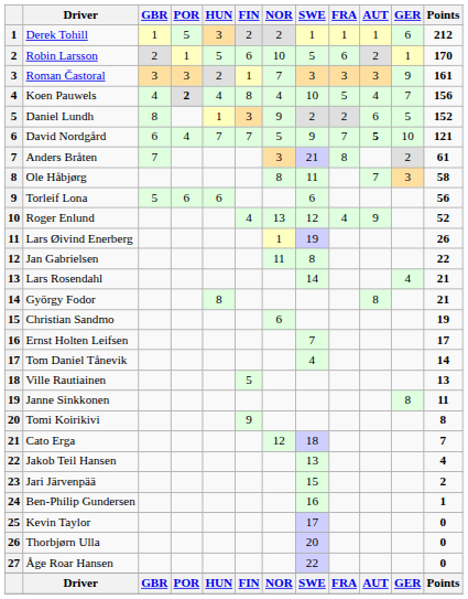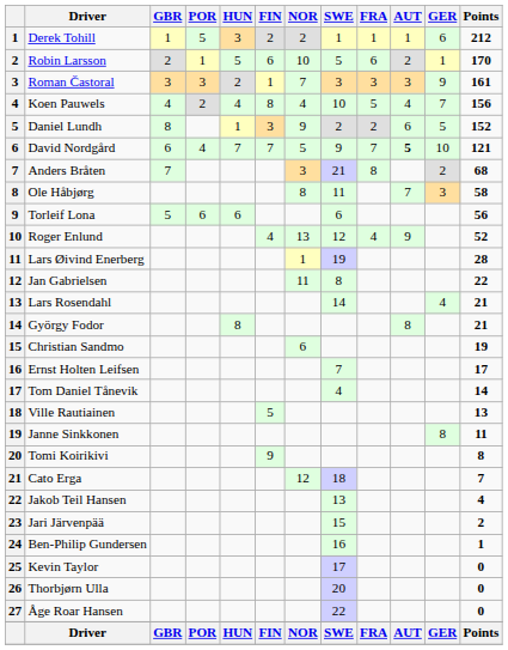 <table class="wikitable" style="font-size: 85%; text-align: center;">
 <tr valign="top">
 <th valign="middle"></th>
 <th valign="middle">Driver</th>
 <th><a href='#'>GBR</a> <br></th>
 <th><a href='#'>POR</a> <br></th>
 <th><a href='#'>HUN</a> <br></th>
 <th><a href='#'>FIN</a> <br></th>
 <th><a href='#'>NOR</a> <br></th>
 <th><a href='#'>SWE</a> <br></th>
 <th><a href='#'>FRA</a> <br></th>
 <th><a href='#'>AUT</a> <br></th>
 <th><a href='#'>GER</a> <br></th>
 <th valign="middle">Points</th>
 </tr>
 <tr>
 <th>1</th>
 <td align=left> <a href='#'>Derek Tohill</a></td>
 <td style="background:#FFFFBF;">1</td>
 <td style="background:#DFFFDF;">5</td>
 <td style="background:#ffdf9f;">3</td>
 <td style="background:#DFDFDF;">2</td>
 <td style="background:#DFDFDF;">2</td>
 <td style="background:#FFFFBF;">1</td>
 <td style="background:#FFFFBF;">1</td>
 <td style="background:#FFFFBF;">1</td>
 <td style="background:#DFFFDF;">6</td>
 <td><strong>212</strong></td>
 </tr>
 <tr>
 <th>2</th>
 <td align=left> <a href='#'>Robin Larsson</a></td>
 <td style="background:#DFDFDF;">2</td>
 <td style="background:#FFFFBF;">1</td>
 <td style="background:#DFFFDF;">5</td>
 <td style="background:#DFFFDF;">6</td>
 <td style="background:#DFFFDF;">10</td>
 <td style="background:#DFFFDF;">5</td>
 <td style="background:#DFFFDF;">6</td>
 <td style="background:#DFDFDF;">2</td>
 <td style="background:#FFFFBF;">1</td>
 <td><strong>170</strong></td>
 </tr>
 <tr>
 <th>3</th>
 <td align=left> <a href='#'>Roman Častoral</a></td>
 <td style="background:#ffdf9f;">3</td>
 <td style="background:#ffdf9f;">3</td>
 <td style="background:#DFDFDF;">2</td>
 <td style="background:#FFFFBF;">1</td>
 <td style="background:#DFFFDF;">7</td>
 <td style="background:#ffdf9f;">3</td>
 <td style="background:#ffdf9f;">3</td>
 <td style="background:#ffdf9f;">3</td>
 <td style="background:#DFFFDF;">9</td>
 <td><strong>161</strong></td>
 </tr>
 <tr>
 <th>4</th>
 <td align=left> Koen Pauwels</td>
 <td style="background:#DFFFDF;">4</td>
-<td style="background:#DFDFDF;"><strong>2</strong></td>
+<td style="background:#DFDFDF;">2</td>
 <td style="background:#DFFFDF;">4</td>
 <td style="background:#DFFFDF;">8</td>
 <td style="background:#DFFFDF;">4</td>
 <td style="background:#DFFFDF;">10</td>
 <td style="background:#DFFFDF;">5</td>
 <td style="background:#DFFFDF;">4</td>
 <td style="background:#DFFFDF;">7</td>
 <td><strong>156</strong></td>
 </tr>
 <tr>
 <th>5</th>
 <td align=left> Daniel Lundh</td>
 <td style="background:#DFFFDF;">8</td>
 <td></td>
 <td style="background:#FFFFBF;">1</td>
 <td style="background:#ffdf9f;">3</td>
 <td style="background:#DFFFDF;">9</td>
 <td style="background:#DFDFDF;">2</td>
 <td style="background:#DFDFDF;">2</td>
 <td style="background:#DFFFDF;">6</td>
 <td style="background:#DFFFDF;">5</td>
 <td><strong>152</strong></td>
 </tr>
 <tr>
 <th>6</th>
 <td align=left> David Nordgård</td>
 <td style="background:#DFFFDF;">6</td>
 <td style="background:#DFFFDF;">4</td>
 <td style="background:#DFFFDF;">7</td>
 <td style="background:#DFFFDF;">7</td>
 <td style="background:#DFFFDF;">5</td>
 <td style="background:#DFFFDF;">9</td>
 <td style="background:#DFFFDF;">7</td>
 <td style="background:#DFFFDF;"><strong>5</strong></td>
 <td style="background:#DFFFDF;">10</td>
 <td><strong>121</strong></td>
 </tr>
 <tr>
 <th>7</th>
 <td align=left> Anders Bråten</td>
 <td style="background:#DFFFDF;">7</td>
 <td></td>
 <td></td>
 <td></td>
 <td style="background:#ffdf9f;">3</td>
 <td style="background:#CFCFFF;">21</td>
 <td style="background:#DFFFDF;">8</td>
 <td></td>
 <td style="background:#DFDFDF;">2</td>
-<td><strong>61</strong></td>
+<td><strong>68</strong></td>
 </tr>
 <tr>
 <th>8</th>
 <td align=left> Ole Håbjørg</td>
 <td></td>
 <td></td>
 <td></td>
 <td></td>
 <td style="background:#DFFFDF;">8</td>
 <td style="background:#DFFFDF;">11</td>
 <td></td>
 <td style="background:#DFFFDF;">7</td>
 <td style="background:#ffdf9f;">3</td>
 <td><strong>58</strong></td>
 </tr>
 <tr>
 <th>9</th>
 <td align=left> Torleif Lona</td>
 <td style="background:#DFFFDF;">5</td>
 <td style="background:#DFFFDF;">6</td>
 <td style="background:#DFFFDF;">6</td>
 <td></td>
 <td></td>
 <td style="background:#DFFFDF;">6</td>
 <td></td>
 <td></td>
 <td></td>
 <td><strong>56</strong></td>
 </tr>
 <tr>
 <th>10</th>
 <td align=left> Roger Enlund</td>
 <td></td>
 <td></td>
 <td></td>
 <td style="background:#DFFFDF;">4</td>
 <td style="background:#DFFFDF;">13</td>
 <td style="background:#DFFFDF;">12</td>
 <td style="background:#DFFFDF;">4</td>
 <td style="background:#DFFFDF;">9</td>
 <td></td>
 <td><strong>52</strong></td>
 </tr>
 <tr>
 <th>11</th>
 <td align=left> Lars Øivind Enerberg</td>
 <td></td>
 <td></td>
 <td></td>
 <td></td>
 <td style="background:#FFFFBF;">1</td>
 <td style="background:#CFCFFF;">19</td>
 <td></td>
 <td></td>
 <td></td>
-<td><strong>26</strong></td>
+<td><strong>28</strong></td>
 </tr>
 <tr>
 <th>12</th>
 <td align=left> Jan Gabrielsen</td>
 <td></td>
 <td></td>
 <td></td>
 <td></td>
 <td style="background:#DFFFDF;">11</td>
 <td style="background:#DFFFDF;">8</td>
 <td></td>
 <td></td>
 <td></td>
 <td><strong>22</strong></td>
 </tr>
 <tr>
 <th>13</th>
 <td align=left> Lars Rosendahl</td>
 <td></td>
 <td></td>
 <td></td>
 <td></td>
 <td></td>
 <td style="background:#DFFFDF;">14</td>
 <td></td>
 <td></td>
 <td style="background:#DFFFDF;">4</td>
 <td><strong>21</strong></td>
 </tr>
 <tr>
 <th>14</th>
 <td align=left> Gyӧrgy Fodor</td>
 <td></td>
 <td></td>
 <td style="background:#DFFFDF;">8</td>
 <td></td>
 <td></td>
 <td></td>
 <td></td>
 <td style="background:#DFFFDF;">8</td>
 <td></td>
 <td><strong>21</strong></td>
 </tr>
 <tr>
 <th>15</th>
 <td align=left> Christian Sandmo</td>
 <td></td>
 <td></td>
 <td></td>
 <td></td>
 <td style="background:#DFFFDF;">6</td>
 <td></td>
 <td></td>
 <td></td>
 <td></td>
 <td><strong>19</strong></td>
 </tr>
 <tr>
 <th>16</th>
 <td align=left> Ernst Holten Leifsen</td>
 <td></td>
 <td></td>
 <td></td>
 <td></td>
 <td></td>
 <td style="background:#DFFFDF;">7</td>
 <td></td>
 <td></td>
 <td></td>
 <td><strong>17</strong></td>
 </tr>
 <tr>
 <th>17</th>
 <td align=left> Tom Daniel Tånevik</td>
 <td></td>
 <td></td>
 <td></td>
 <td></td>
 <td></td>
 <td style="background:#DFFFDF;">4</td>
 <td></td>
 <td></td>
 <td></td>
 <td><strong>14</strong></td>
 </tr>
 <tr>
 <th>18</th>
 <td align=left> Ville Rautiainen</td>
 <td></td>
 <td></td>
 <td></td>
 <td style="background:#DFFFDF;">5</td>
 <td></td>
 <td></td>
 <td></td>
 <td></td>
 <td></td>
 <td><strong>13</strong></td>
 </tr>
 <tr>
 <th>19</th>
 <td align=left> Janne Sinkkonen</td>
 <td></td>
 <td></td>
 <td></td>
 <td></td>
 <td></td>
 <td></td>
 <td></td>
 <td></td>
 <td style="background:#DFFFDF;">8</td>
 <td><strong>11</strong></td>
 </tr>
 <tr>
 <th>20</th>
 <td align=left> Tomi Koirikivi</td>
 <td></td>
 <td></td>
 <td></td>
 <td style="background:#DFFFDF;">9</td>
 <td></td>
 <td></td>
 <td></td>
 <td></td>
 <td></td>
 <td><strong>8</strong></td>
 </tr>
 <tr>
 <th>21</th>
 <td align=left> Cato Erga</td>
 <td></td>
 <td></td>
 <td></td>
 <td></td>
 <td style="background:#DFFFDF;">12</td>
 <td style="background:#CFCFFF;">18</td>
 <td></td>
 <td></td>
 <td></td>
 <td><strong>7</strong></td>
 </tr>
 <tr>
 <th>22</th>
 <td align=left> Jakob Teil Hansen</td>
 <td></td>
 <td></td>
 <td></td>
 <td></td>
 <td></td>
 <td style="background:#DFFFDF;">13</td>
 <td></td>
 <td></td>
 <td></td>
 <td><strong>4</strong></td>
 </tr>
 <tr>
 <th>23</th>
 <td align=left> Jari Järvenpää</td>
 <td></td>
 <td></td>
 <td></td>
 <td></td>
 <td></td>
 <td style="background:#DFFFDF;">15</td>
 <td></td>
 <td></td>
 <td></td>
 <td><strong>2</strong></td>
 </tr>
 <tr>
 <th>24</th>
 <td align=left> Ben-Philip Gundersen</td>
 <td></td>
 <td></td>
 <td></td>
 <td></td>
 <td></td>
 <td style="background:#DFFFDF;">16</td>
 <td></td>
 <td></td>
 <td></td>
 <td><strong>1</strong></td>
 </tr>
 <tr>
 <th>25</th>
 <td align=left> Kevin Taylor</td>
 <td></td>
 <td></td>
 <td></td>
 <td></td>
 <td></td>
 <td style="background:#CFCFFF;">17</td>
 <td></td>
 <td></td>
 <td></td>
 <td><strong>0</strong></td>
 </tr>
 <tr>
 <th>26</th>
 <td align=left> Thorbjørn Ulla</td>
 <td></td>
 <td></td>
 <td></td>
 <td></td>
 <td></td>
 <td style="background:#CFCFFF;">20</td>
 <td></td>
 <td></td>
 <td></td>
 <td><strong>0</strong></td>
 </tr>
 <tr>
 <th>27</th>
 <td align=left> Åge Roar Hansen</td>
 <td></td>
 <td></td>
 <td></td>
 <td></td>
 <td></td>
 <td style="background:#CFCFFF;">22</td>
 <td></td>
 <td></td>
 <td></td>
 <td><strong>0</strong></td>
 </tr>
 <tr>
 </tr>
 <tr valign="top">
 <th valign="middle"></th>
 <th valign="middle">Driver</th>
 <th><a href='#'>GBR</a> <br></th>
 <th><a href='#'>POR</a> <br></th>
 <th><a href='#'>HUN</a> <br></th>
 <th><a href='#'>FIN</a> <br></th>
 <th><a href='#'>NOR</a> <br></th>
 <th><a href='#'>SWE</a> <br></th>
 <th><a href='#'>FRA</a> <br></th>
 <th><a href='#'>AUT</a> <br></th>
 <th><a href='#'>GER</a> <br></th>
 <th valign="middle">Points</th>
 </tr>
 <tr>
 </tr>
 </table>
